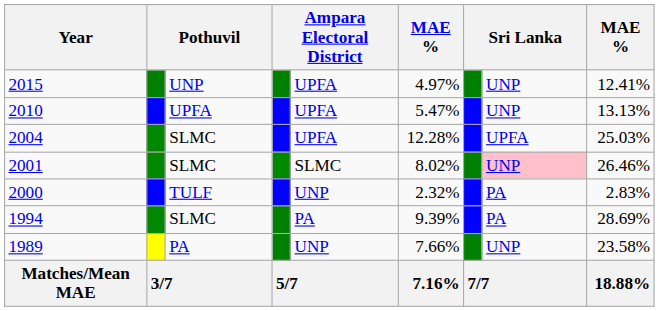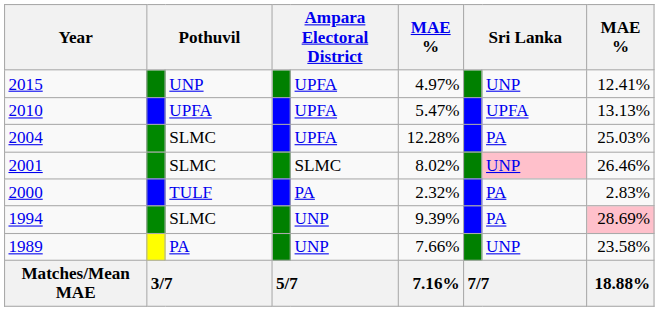 <table class="wikitable">
 <tr>
 <th>Year</th>
 <th colspan="2" width="144px">Pothuvil</th>
 <th colspan="2" width="144px"><a href='#'>Ampara Electoral District</a></th>
 <th><a href='#'>MAE</a> %</th>
 <th colspan="2" width="144px">Sri Lanka</th>
 <th>MAE %</th>
 </tr>
 <tr>
 <td><a href='#'>2015</a></td>
 <td style="background-color:green;" width="10px"></td>
 <td style="text-align:left;"><a href='#'>UNP</a></td>
 <td style="background-color:green;" width="10px"></td>
 <td style="text-align:left;"><a href='#'>UPFA</a></td>
 <td style="text-align:right;">4.97%</td>
 <td style="background-color:green;" width="10px"></td>
 <td style="text-align:left;"><a href='#'>UNP</a></td>
 <td style="text-align:right;">12.41%</td>
 </tr>
 <tr>
 <td><a href='#'>2010</a></td>
 <td style="background-color:blue;" width="10px"></td>
 <td style="text-align:left;"><a href='#'>UPFA</a></td>
 <td style="background-color:blue;" width="10px"></td>
 <td style="text-align:left;"><a href='#'>UPFA</a></td>
 <td style="text-align:right;">5.47%</td>
 <td style="background-color:blue;" width="10px"></td>
-<td style="text-align:left;"><a href='#'>UNP</a></td>
+<td style="text-align:left;"><a href='#'>UPFA</a></td>
 <td style="text-align:right;">13.13%</td>
 </tr>
 <tr>
 <td><a href='#'>2004</a></td>
 <td style="background-color:#008800;" width="10px"></td>
 <td style="text-align:left;">SLMC</td>
 <td style="background-color:blue;" width="10px"></td>
 <td style="text-align:left;"><a href='#'>UPFA</a></td>
 <td style="text-align:right;">12.28%</td>
 <td style="background-color:blue;" width="10px"></td>
-<td style="text-align:left;"><a href='#'>UPFA</a></td>
+<td style="text-align:left;"><a href='#'>PA</a></td>
 <td style="text-align:right;">25.03%</td>
 </tr>
 <tr>
 <td><a href='#'>2001</a></td>
 <td style="background-color:#008800;" width="10px"></td>
 <td style="text-align:left;">SLMC</td>
 <td style="background-color:#008800;" width="10px"></td>
 <td style="text-align:left;">SLMC</td>
 <td style="text-align:right;">8.02%</td>
 <td style="background-color:green;" width="10px"></td>
 <td style="background: pink; text-align:left;"><a href='#'>UNP</a></td>
 <td style="text-align:right;">26.46%</td>
 </tr>
 <tr>
 <td><a href='#'>2000</a></td>
 <td style="background-color:blue;" width="10px"></td>
 <td style="text-align:left;"><a href='#'>TULF</a></td>
 <td style="background-color:blue;" width="10px"></td>
-<td style="text-align:left;"><a href='#'>UNP</a></td>
+<td style="text-align:left;"><a href='#'>PA</a></td>
 <td style="text-align:right;">2.32%</td>
 <td style="background-color:blue;" width="10px"></td>
 <td style="text-align:left;"><a href='#'>PA</a></td>
 <td style="text-align:right;">2.83%</td>
 </tr>
 <tr>
 <td><a href='#'>1994</a></td>
 <td style="background-color:#008800;" width="10px"></td>
 <td style="text-align:left;">SLMC</td>
 <td style="background-color:green;" width="10px"></td>
-<td style="text-align:left;"><a href='#'>PA</a></td>
+<td style="text-align:left;"><a href='#'>UNP</a></td>
 <td style="text-align:right;">9.39%</td>
 <td style="background-color:blue;" width="10px"></td>
 <td style="text-align:left;"><a href='#'>PA</a></td>
-<td style="text-align:right;">28.69%</td>
+<td style="background: pink; text-align:right;">28.69%</td>
 </tr>
 <tr>
 <td><a href='#'>1989</a></td>
 <td style="background-color:yellow;" width="10px"></td>
 <td style="text-align:left;"><a href='#'>PA</a></td>
 <td style="background-color:green;" width="10px"></td>
 <td style="text-align:left;"><a href='#'>UNP</a></td>
 <td style="text-align:right;">7.66%</td>
 <td style="background-color:green;" width="10px"></td>
 <td style="text-align:left;"><a href='#'>UNP</a></td>
 <td style="text-align:right;">23.58%</td>
 </tr>
 <tr>
 <th>Matches/Mean MAE</th>
 <th style="text-align:left;"colspan="2" width="144px">3/7</th>
 <th style="text-align:left;"colspan="2" width="144px">5/7</th>
 <th style="text-align:right;">7.16%</th>
 <th style="text-align:left;"colspan="2" width="144px">7/7</th>
 <th style="text-align:right;">18.88%</th>
 </tr>
 </table>
